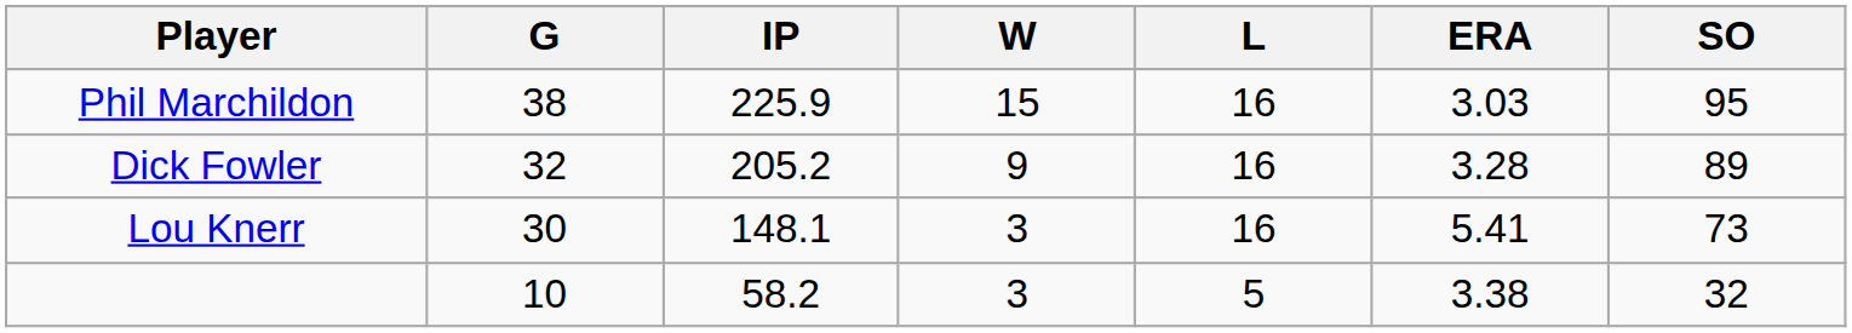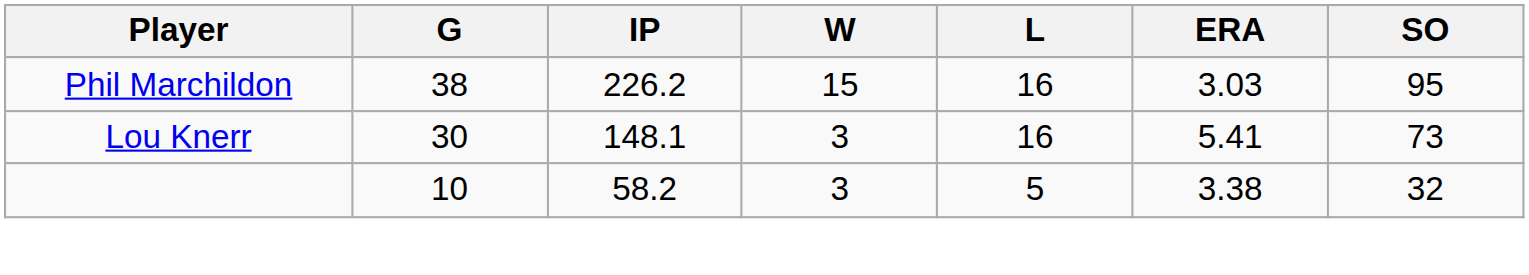 <table class="wikitable sortable">
 <tr>
 <th bgcolor="#DDDDFF" width="16%">Player</th>
 <th bgcolor="#DDDDFF" width="9%">G</th>
 <th bgcolor="#DDDDFF" width="9%">IP</th>
 <th bgcolor="#DDDDFF" width="9%">W</th>
 <th bgcolor="#DDDDFF" width="9%">L</th>
 <th bgcolor="#DDDDFF" width="9%">ERA</th>
 <th bgcolor="#DDDDFF" width="9%">SO</th>
 </tr>
 <tr align="center">
 <td><a href='#'>Phil Marchildon</a></td>
 <td>38</td>
-<td>225.9</td>
+<td>226.2</td>
 <td>15</td>
 <td>16</td>
 <td>3.03</td>
 <td>95</td>
-</tr>
-<tr align=center>
-<td><a href='#'>Dick Fowler</a></td>
-<td>32</td>
-<td>205.2</td>
-<td>9</td>
-<td>16</td>
-<td>3.28</td>
-<td>89</td>
 </tr>
 <tr align=center>
 <td><a href='#'>Lou Knerr</a></td>
 <td>30</td>
 <td>148.1</td>
 <td>3</td>
 <td>16</td>
 <td>5.41</td>
 <td>73</td>
 </tr>
 <tr align=center>
 <td></td>
 <td>10</td>
 <td>58.2</td>
 <td>3</td>
 <td>5</td>
 <td>3.38</td>
 <td>32</td>
 </tr>
 </table>
